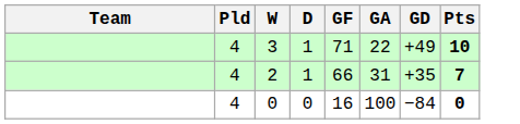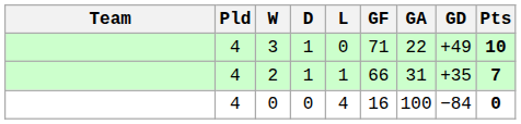 <table class="wikitable" style="text-align:center;">
 <tr>
 <th width=150>Team</th>
 <th width=20>Pld</th>
 <th width=20>W</th>
 <th width=20>D</th>
+<th width=20>L</th>
 <th width=20>GF</th>
 <th width=20>GA</th>
 <th width=20>GD</th>
 <th width=20>Pts</th>
 </tr>
 <tr bgcolor=ccffcc>
 <td align="left"></td>
 <td>4</td>
 <td>3</td>
 <td>1</td>
+<td>0</td>
 <td>71</td>
 <td>22</td>
 <td>+49</td>
 <td><strong>10</strong></td>
 </tr>
 <tr bgcolor=ccffcc>
 <td align="left"></td>
 <td>4</td>
 <td>2</td>
+<td>1</td>
 <td>1</td>
 <td>66</td>
 <td>31</td>
 <td>+35</td>
 <td><strong>7</strong></td>
 </tr>
 <tr bgcolor=ffffff>
 <td align="left"></td>
 <td>4</td>
 <td>0</td>
 <td>0</td>
+<td>4</td>
 <td>16</td>
 <td>100</td>
 <td>−84</td>
 <td><strong>0</strong></td>
 </tr>
 </table>
